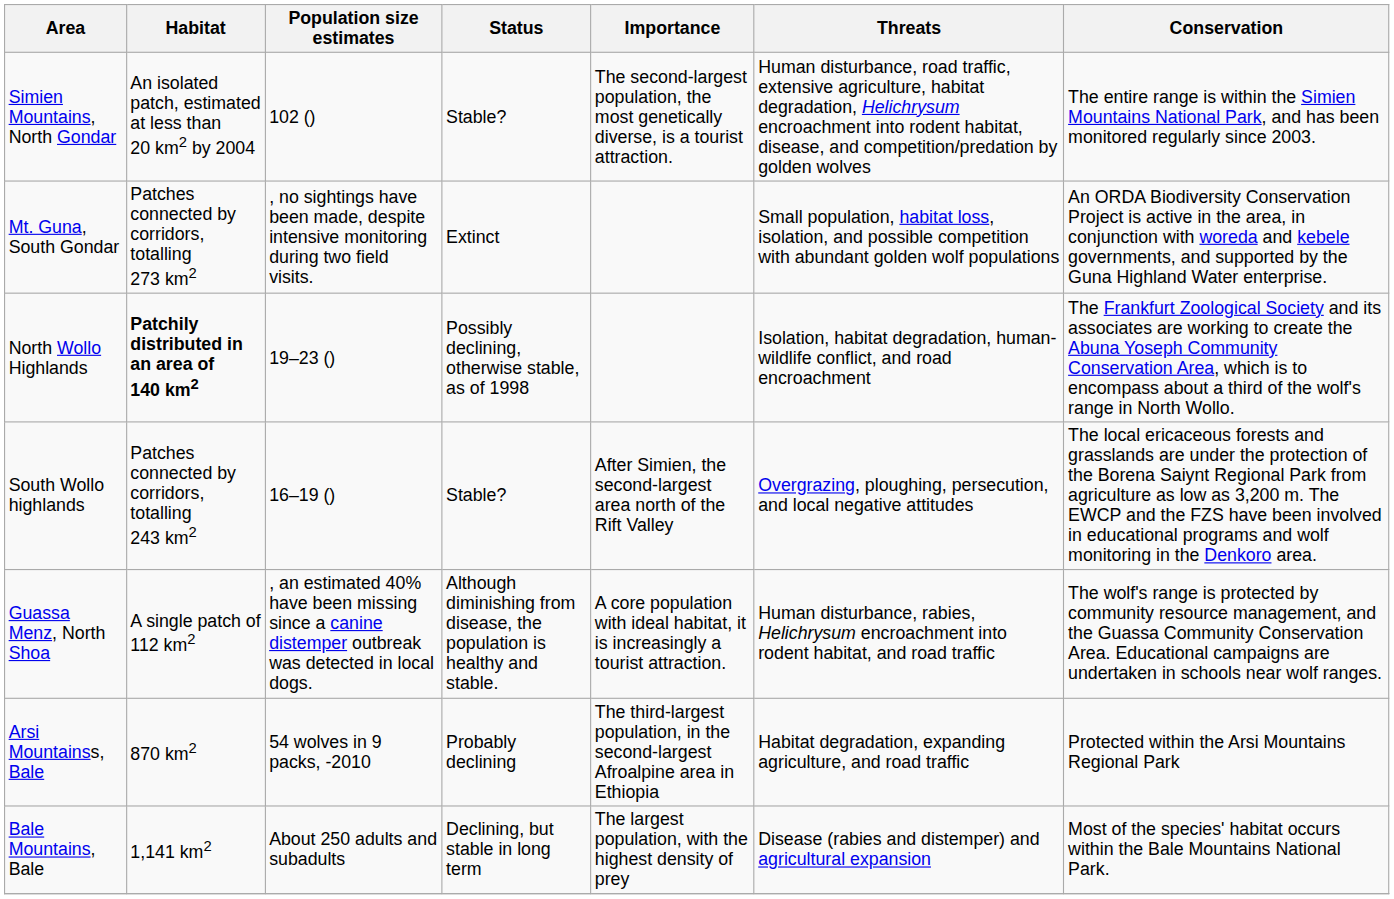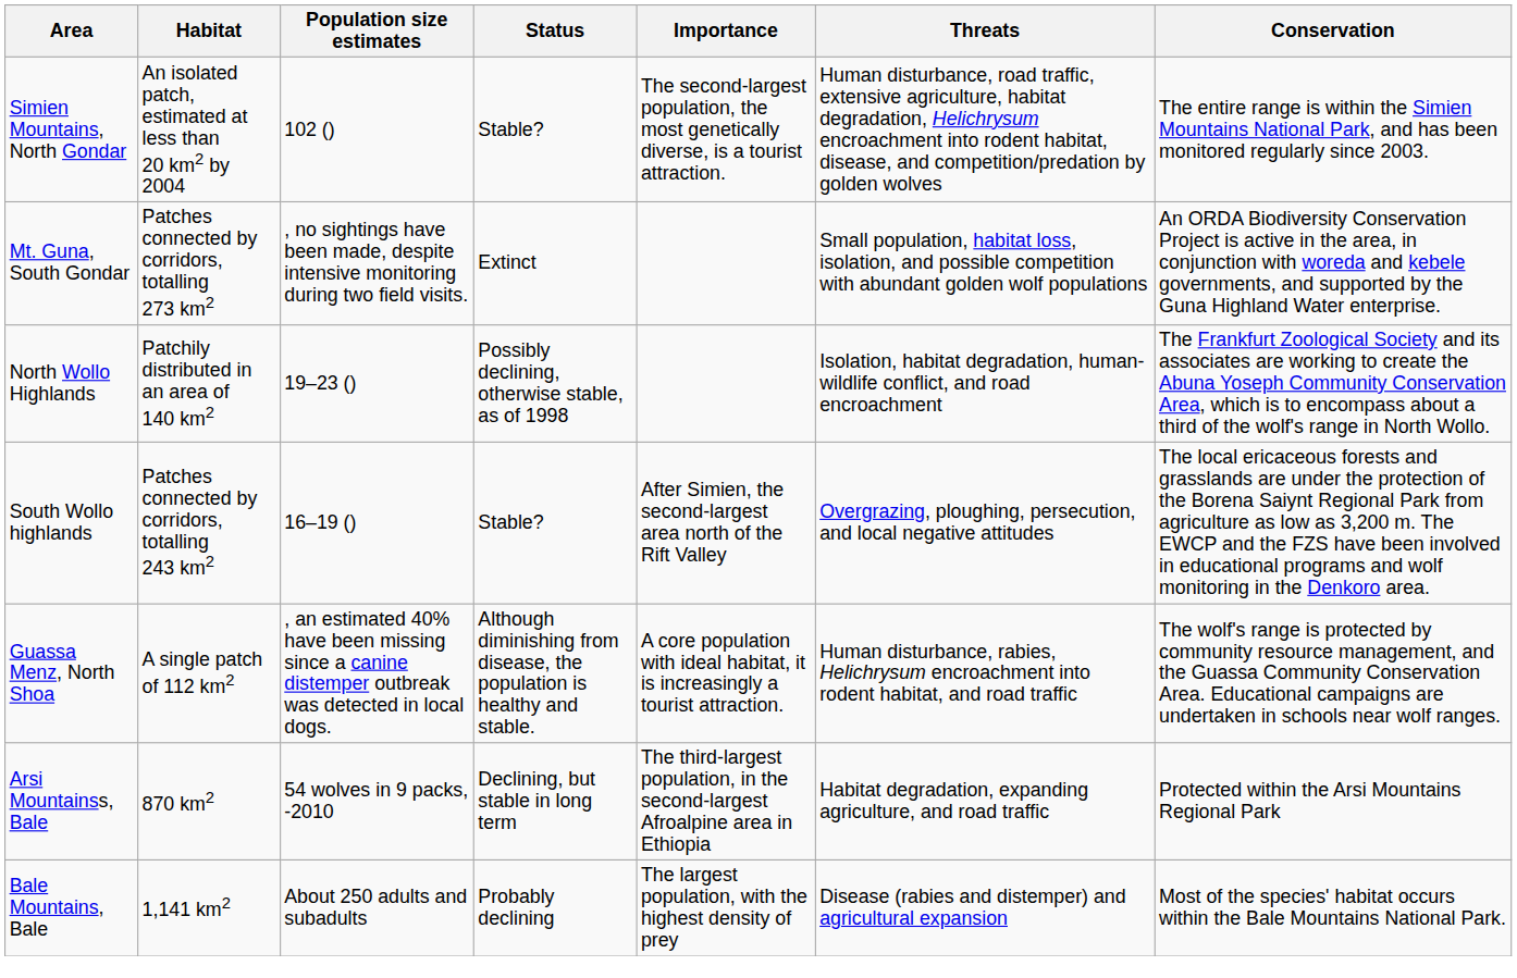 <table class="wikitable collapsed">
 <tr>
 <th>Area</th>
 <th>Habitat</th>
 <th>Population size estimates</th>
 <th>Status</th>
 <th>Importance</th>
 <th>Threats</th>
 <th>Conservation</th>
 </tr>
 <tr>
 <td><a href='#'>Simien Mountains</a>, North <a href='#'>Gondar</a></td>
 <td>An isolated patch, estimated at less than 20 km<sup>2</sup> by 2004</td>
 <td>102 ()</td>
 <td>Stable?</td>
 <td>The second-largest population, the most genetically diverse, is a tourist attraction.</td>
 <td>Human disturbance, road traffic, extensive agriculture, habitat degradation, <em><a href='#'>Helichrysum</a></em> encroachment into rodent habitat, disease, and competition/predation by golden wolves</td>
 <td>The entire range is within the <a href='#'>Simien Mountains National Park</a>, and has been monitored regularly since 2003.</td>
 </tr>
 <tr>
 <td><a href='#'>Mt. Guna</a>, South Gondar</td>
 <td>Patches connected by corridors, totalling 273 km<sup>2</sup></td>
 <td>, no sightings have been made, despite intensive monitoring during two field visits.</td>
 <td>Extinct</td>
 <td></td>
 <td>Small population, <a href='#'>habitat loss</a>, isolation, and possible competition with abundant golden wolf populations</td>
 <td>An ORDA Biodiversity Conservation Project is active in the area, in conjunction with <a href='#'>woreda</a> and <a href='#'>kebele</a> governments, and supported by the Guna Highland Water enterprise.</td>
 </tr>
 <tr>
 <td>North <a href='#'>Wollo</a> Highlands</td>
-<td><strong>Patchily distributed in an area of 140 km<sup>2</sup></strong></td>
+<td>Patchily distributed in an area of 140 km<sup>2</sup></td>
 <td>19–23 ()</td>
 <td>Possibly declining, otherwise stable, as of 1998</td>
 <td></td>
 <td>Isolation, habitat degradation, human-wildlife conflict, and road encroachment</td>
 <td>The <a href='#'>Frankfurt Zoological Society</a> and its associates are working to create the <a href='#'>Abuna Yoseph Community Conservation Area</a>, which is to encompass about a third of the wolf's range in North Wollo.</td>
 </tr>
 <tr>
 <td>South Wollo highlands</td>
 <td>Patches connected by corridors, totalling 243 km<sup>2</sup></td>
 <td>16–19 ()</td>
 <td>Stable?</td>
 <td>After Simien, the second-largest area north of the Rift Valley</td>
 <td><a href='#'>Overgrazing</a>, ploughing, persecution, and local negative attitudes</td>
 <td>The local ericaceous forests and grasslands are under the protection of the Borena Saiynt Regional Park from agriculture as low as 3,200 m. The EWCP and the FZS have been involved in educational programs and wolf monitoring in the <a href='#'>Denkoro</a> area.</td>
 </tr>
 <tr>
 <td><a href='#'>Guassa Menz</a>, North <a href='#'>Shoa</a></td>
 <td>A single patch of 112 km<sup>2</sup></td>
 <td>, an estimated 40% have been missing since a <a href='#'>canine distemper</a> outbreak was detected in local dogs.</td>
 <td>Although diminishing from disease, the population is healthy and stable.</td>
 <td>A core population with ideal habitat, it is increasingly a tourist attraction.</td>
 <td>Human disturbance, rabies, <em>Helichrysum</em> encroachment into rodent habitat, and road traffic</td>
 <td>The wolf's range is protected by community resource management, and the Guassa Community Conservation Area. Educational campaigns are undertaken in schools near wolf ranges.</td>
 </tr>
 <tr>
 <td><a href='#'>Arsi Mountains</a>s, <a href='#'>Bale</a></td>
 <td>870 km<sup>2</sup></td>
 <td>54 wolves in 9 packs, -2010</td>
-<td>Probably declining</td>
+<td>Declining, but stable in long term</td>
 <td>The third-largest population, in the second-largest Afroalpine area in Ethiopia</td>
 <td>Habitat degradation, expanding agriculture, and road traffic</td>
 <td>Protected within the Arsi Mountains Regional Park</td>
 </tr>
 <tr>
 <td><a href='#'>Bale Mountains</a>, Bale</td>
 <td>1,141 km<sup>2</sup></td>
 <td>About 250 adults and subadults</td>
-<td>Declining, but stable in long term</td>
+<td>Probably declining</td>
 <td>The largest population, with the highest density of prey</td>
 <td>Disease (rabies and distemper) and <a href='#'>agricultural expansion</a></td>
 <td>Most of the species' habitat occurs within the Bale Mountains National Park.</td>
 </tr>
 <tr>
 </tr>
 </table>
